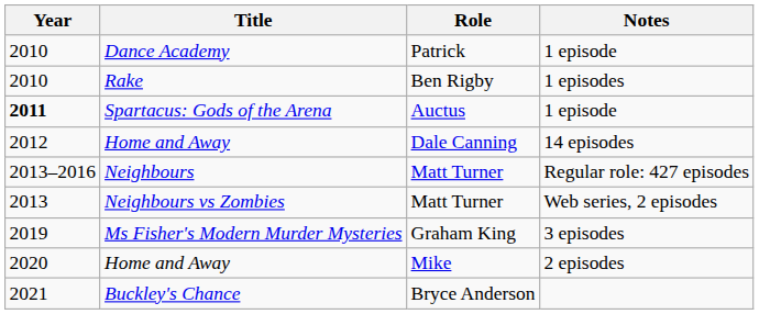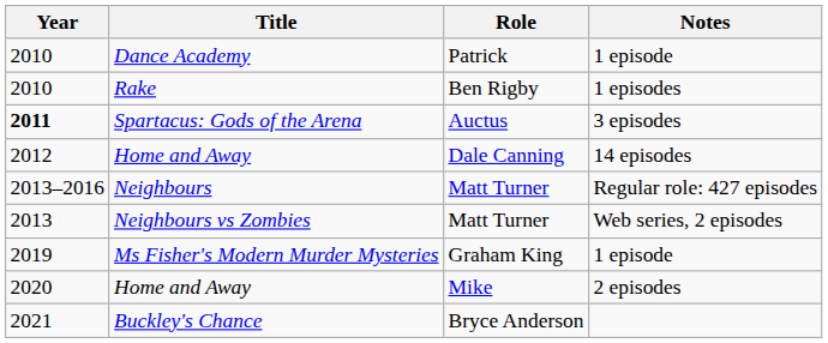 <table class="wikitable sortable plainrowheaders">
 <tr>
 <th scope="col">Year</th>
 <th scope="col">Title</th>
 <th scope="col">Role</th>
 <th scope="col" class="unsortable">Notes</th>
 </tr>
 <tr>
 <td>2010</td>
 <td><em><a href='#'>Dance Academy</a></em></td>
 <td>Patrick</td>
 <td>1 episode</td>
 </tr>
 <tr>
 <td>2010</td>
 <td><a href='#'><em>Rake</em></a></td>
 <td>Ben Rigby</td>
 <td>1 episodes</td>
 </tr>
 <tr>
 <td><strong>2011</strong></td>
 <td><em><a href='#'>Spartacus: Gods of the Arena</a></em></td>
 <td><a href='#'>Auctus</a></td>
-<td>1 episode</td>
+<td>3 episodes</td>
 </tr>
 <tr>
 <td>2012</td>
 <td><em><a href='#'>Home and Away</a></em></td>
 <td><a href='#'>Dale Canning</a></td>
 <td>14 episodes</td>
 </tr>
 <tr>
 <td scope="row">2013–2016</td>
 <td><em><a href='#'>Neighbours</a></em></td>
 <td><a href='#'>Matt Turner</a></td>
 <td>Regular role: 427 episodes</td>
 </tr>
 <tr>
 <td>2013</td>
 <td><em><a href='#'>Neighbours vs Zombies</a></em></td>
 <td>Matt Turner</td>
 <td>Web series, 2 episodes</td>
 </tr>
 <tr>
 <td>2019</td>
 <td><em><a href='#'>Ms Fisher's Modern Murder Mysteries</a></em></td>
 <td>Graham King</td>
-<td>3 episodes</td>
+<td>1 episode</td>
 </tr>
 <tr>
 <td>2020</td>
 <td><em>Home and Away</em></td>
 <td><a href='#'>Mike</a></td>
 <td>2 episodes</td>
 </tr>
 <tr>
 <td>2021</td>
 <td><em><a href='#'>Buckley's Chance</a></em></td>
 <td>Bryce Anderson</td>
 <td></td>
 </tr>
 </table>
